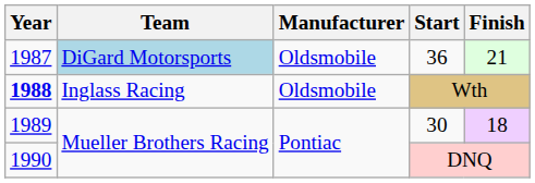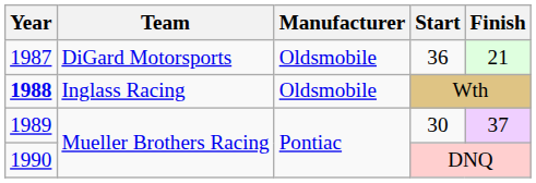 <table class="wikitable" style="font-size: 90%;">
 <tr>
 <th>Year</th>
 <th>Team</th>
 <th>Manufacturer</th>
 <th>Start</th>
 <th>Finish</th>
 </tr>
 <tr>
 <td><a href='#'>1987</a></td>
-<td style="background: lightblue;"><a href='#'>DiGard Motorsports</a></td>
+<td><a href='#'>DiGard Motorsports</a></td>
 <td><a href='#'>Oldsmobile</a></td>
 <td align=center>36</td>
 <td align=center style="background:#DFFFDF;">21</td>
 </tr>
 <tr>
 <td><strong><a href='#'>1988</a></strong></td>
 <td><a href='#'>Inglass Racing</a></td>
 <td><a href='#'>Oldsmobile</a></td>
 <td align=center colspan=2 style="background:#DFC484;">Wth</td>
 </tr>
 <tr>
 <td><a href='#'>1989</a></td>
 <td rowspan=2><a href='#'>Mueller Brothers Racing</a></td>
 <td rowspan=2><a href='#'>Pontiac</a></td>
 <td align=center>30</td>
-<td align=center style="background:#EFCFFF;">18</td>
+<td align=center style="background:#EFCFFF;">37</td>
 </tr>
 <tr>
 <td><a href='#'>1990</a></td>
 <td align=center colspan=2 style="background:#FFCFCF;">DNQ</td>
 </tr>
 </table>
